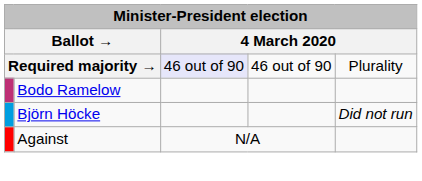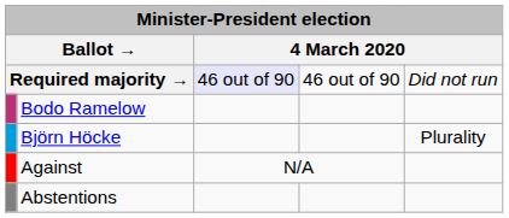 <table class="wikitable" style="text-align:center; font-size:98%;">
 <tr>
 <td colspan=5 align="center" bgcolor="#C0C0C0"><strong>Minister-President election</strong></td>
 </tr>
 <tr>
 <th colspan=2 style="width:150px;">Ballot →</th>
 <th colspan=3>4 March 2020</th>
 </tr>
 <tr>
 <th colspan=2>Required majority →</th>
 <td style="background: lavender;">46 out of 90 </td>
 <td>46 out of 90 </td>
-<td>Plurality </td>
+<td><em>Did not run</em></td>
 </tr>
 <tr>
 <td bgcolor=#BE3075></td>
 <td style="text-align:left;"><a href='#'>Bodo Ramelow</a></td>
 <td></td>
 <td></td>
 <td><strong></strong></td>
 </tr>
 <tr>
 <td bgcolor=#009EE0></td>
 <td style="text-align:left;"><a href='#'>Björn Höcke</a></td>
 <td></td>
 <td></td>
-<td><em>Did not run</em></td>
+<td>Plurality </td>
 </tr>
 <tr>
 <td bgcolor=red></td>
 <td style="text-align:left;">Against</td>
 <td colspan=2>N/A</td>
 <td></td>
 </tr>
+<tr>
+<td style="background:gray;"></td>
+<td style="text-align:left;">Abstentions</td>
+<td></td>
+<td></td>
+<td></td>
+</tr>
 </table>
